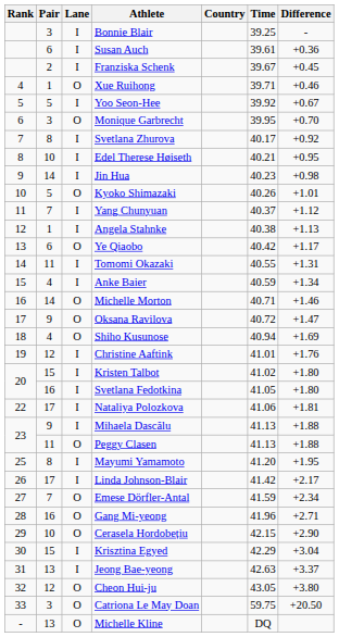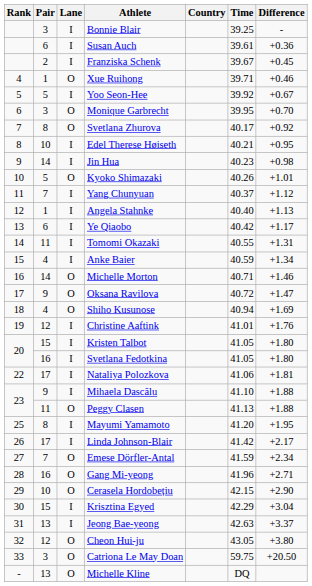 <table class="wikitable sortable" style="text-align:center">
 <tr>
 <th>Rank</th>
 <th>Pair</th>
 <th>Lane</th>
 <th>Athlete</th>
 <th>Country</th>
 <th>Time</th>
 <th>Difference</th>
 </tr>
 <tr>
 <td></td>
 <td>3</td>
 <td>I</td>
 <td align=left><a href='#'>Bonnie Blair</a></td>
 <td align=left></td>
 <td>39.25</td>
 <td>-</td>
 </tr>
 <tr>
 <td></td>
 <td>6</td>
 <td>I</td>
 <td align=left><a href='#'>Susan Auch</a></td>
 <td align=left></td>
 <td>39.61</td>
 <td>+0.36</td>
 </tr>
 <tr>
 <td></td>
 <td>2</td>
 <td>I</td>
 <td align=left><a href='#'>Franziska Schenk</a></td>
 <td align=left></td>
 <td>39.67</td>
 <td>+0.45</td>
 </tr>
 <tr>
 <td>4</td>
 <td>1</td>
 <td>O</td>
 <td align=left><a href='#'>Xue Ruihong</a></td>
 <td align=left></td>
 <td>39.71</td>
 <td>+0.46</td>
 </tr>
 <tr>
 <td>5</td>
 <td>5</td>
 <td>I</td>
 <td align=left><a href='#'>Yoo Seon-Hee</a></td>
 <td align=left></td>
 <td>39.92</td>
 <td>+0.67</td>
 </tr>
 <tr>
 <td>6</td>
 <td>3</td>
 <td>O</td>
 <td align=left><a href='#'>Monique Garbrecht</a></td>
 <td align=left></td>
 <td>39.95</td>
 <td>+0.70</td>
 </tr>
 <tr>
 <td>7</td>
 <td>8</td>
-<td>I</td>
+<td>O</td>
 <td align=left><a href='#'>Svetlana Zhurova</a></td>
 <td align=left></td>
 <td>40.17</td>
 <td>+0.92</td>
 </tr>
 <tr>
 <td>8</td>
 <td>10</td>
 <td>I</td>
 <td align=left><a href='#'>Edel Therese Høiseth</a></td>
 <td align=left></td>
 <td>40.21</td>
 <td>+0.95</td>
 </tr>
 <tr>
 <td>9</td>
 <td>14</td>
 <td>I</td>
 <td align=left><a href='#'>Jin Hua</a></td>
 <td align=left></td>
 <td>40.23</td>
 <td>+0.98</td>
 </tr>
 <tr>
 <td>10</td>
 <td>5</td>
 <td>O</td>
 <td align=left><a href='#'>Kyoko Shimazaki</a></td>
 <td align=left></td>
 <td>40.26</td>
 <td>+1.01</td>
 </tr>
 <tr>
 <td>11</td>
 <td>7</td>
 <td>I</td>
 <td align=left><a href='#'>Yang Chunyuan</a></td>
 <td align=left></td>
 <td>40.37</td>
 <td>+1.12</td>
 </tr>
 <tr>
 <td>12</td>
 <td>1</td>
 <td>I</td>
 <td align=left><a href='#'>Angela Stahnke</a></td>
 <td align=left></td>
-<td>40.38</td>
+<td>40.40</td>
 <td>+1.13</td>
 </tr>
 <tr>
 <td>13</td>
 <td>6</td>
-<td>O</td>
+<td>I</td>
 <td align=left><a href='#'>Ye Qiaobo</a></td>
 <td align=left></td>
 <td>40.42</td>
 <td>+1.17</td>
 </tr>
 <tr>
 <td>14</td>
 <td>11</td>
 <td>I</td>
 <td align=left><a href='#'>Tomomi Okazaki</a></td>
 <td align=left></td>
 <td>40.55</td>
 <td>+1.31</td>
 </tr>
 <tr>
 <td>15</td>
 <td>4</td>
 <td>I</td>
 <td align=left><a href='#'>Anke Baier</a></td>
 <td align=left></td>
 <td>40.59</td>
 <td>+1.34</td>
 </tr>
 <tr>
 <td>16</td>
 <td>14</td>
 <td>O</td>
 <td align=left><a href='#'>Michelle Morton</a></td>
 <td align=left></td>
 <td>40.71</td>
 <td>+1.46</td>
 </tr>
 <tr>
 <td>17</td>
 <td>9</td>
 <td>O</td>
 <td align=left><a href='#'>Oksana Ravilova</a></td>
 <td align=left></td>
 <td>40.72</td>
 <td>+1.47</td>
 </tr>
 <tr>
 <td>18</td>
 <td>4</td>
 <td>O</td>
 <td align=left><a href='#'>Shiho Kusunose</a></td>
 <td align=left></td>
 <td>40.94</td>
 <td>+1.69</td>
 </tr>
 <tr>
 <td>19</td>
 <td>12</td>
 <td>I</td>
 <td align=left><a href='#'>Christine Aaftink</a></td>
 <td align=left></td>
 <td>41.01</td>
 <td>+1.76</td>
 </tr>
 <tr>
 <td rowspan=2>20</td>
 <td>15</td>
 <td>I</td>
 <td align=left><a href='#'>Kristen Talbot</a></td>
 <td align=left></td>
-<td>41.02</td>
+<td>41.05</td>
 <td>+1.80</td>
 </tr>
 <tr>
 <td>16</td>
 <td>I</td>
 <td align=left><a href='#'>Svetlana Fedotkina</a></td>
 <td align=left></td>
 <td>41.05</td>
 <td>+1.80</td>
 </tr>
 <tr>
 <td>22</td>
 <td>17</td>
 <td>I</td>
 <td align=left><a href='#'>Nataliya Polozkova</a></td>
 <td align=left></td>
 <td>41.06</td>
 <td>+1.81</td>
 </tr>
 <tr>
 <td rowspan=2>23</td>
 <td>9</td>
 <td>I</td>
 <td align=left><a href='#'>Mihaela Dascălu</a></td>
 <td align=left></td>
-<td>41.13</td>
+<td>41.10</td>
 <td>+1.88</td>
 </tr>
 <tr>
 <td>11</td>
 <td>O</td>
 <td align=left><a href='#'>Peggy Clasen</a></td>
 <td align=left></td>
 <td>41.13</td>
 <td>+1.88</td>
 </tr>
 <tr>
 <td>25</td>
 <td>8</td>
 <td>I</td>
 <td align=left><a href='#'>Mayumi Yamamoto</a></td>
 <td align=left></td>
 <td>41.20</td>
 <td>+1.95</td>
 </tr>
 <tr>
 <td>26</td>
 <td>17</td>
 <td>I</td>
 <td align=left><a href='#'>Linda Johnson-Blair</a></td>
 <td align=left></td>
 <td>41.42</td>
 <td>+2.17</td>
 </tr>
 <tr>
 <td>27</td>
 <td>7</td>
 <td>O</td>
 <td align=left><a href='#'>Emese Dörfler-Antal</a></td>
 <td align=left></td>
 <td>41.59</td>
 <td>+2.34</td>
 </tr>
 <tr>
 <td>28</td>
 <td>16</td>
 <td>O</td>
 <td align=left><a href='#'>Gang Mi-yeong</a></td>
 <td align=left></td>
 <td>41.96</td>
 <td>+2.71</td>
 </tr>
 <tr>
 <td>29</td>
 <td>10</td>
 <td>O</td>
 <td align=left><a href='#'>Cerasela Hordobețiu</a></td>
 <td align=left></td>
 <td>42.15</td>
 <td>+2.90</td>
 </tr>
 <tr>
 <td>30</td>
 <td>15</td>
 <td>I</td>
 <td align=left><a href='#'>Krisztina Egyed</a></td>
 <td align=left></td>
 <td>42.29</td>
 <td>+3.04</td>
 </tr>
 <tr>
 <td>31</td>
 <td>13</td>
 <td>I</td>
 <td align=left><a href='#'>Jeong Bae-yeong</a></td>
 <td align=left></td>
 <td>42.63</td>
 <td>+3.37</td>
 </tr>
 <tr>
 <td>32</td>
 <td>12</td>
 <td>O</td>
 <td align=left><a href='#'>Cheon Hui-ju</a></td>
 <td align=left></td>
 <td>43.05</td>
 <td>+3.80</td>
 </tr>
 <tr>
 <td>33</td>
 <td>3</td>
 <td>O</td>
 <td align=left><a href='#'>Catriona Le May Doan</a></td>
 <td align=left></td>
 <td>59.75</td>
 <td>+20.50</td>
 </tr>
 <tr>
 <td>-</td>
 <td>13</td>
 <td>O</td>
 <td align=left><a href='#'>Michelle Kline</a></td>
 <td align=left></td>
 <td>DQ</td>
 </tr>
 </table>
